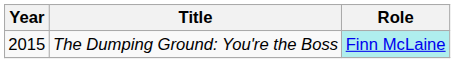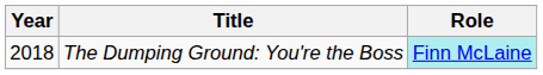 <table class="wikitable">
 <tr>
 <th>Year</th>
 <th>Title</th>
 <th>Role</th>
 </tr>
 <tr>
-<td>2015</td>
+<td>2018</td>
 <td><em>The Dumping Ground: You're the Boss</em></td>
 <td style="background: paleturquoise;"><a href='#'>Finn McLaine</a></td>
 </tr>
 <tr>
 </tr>
 </table>
